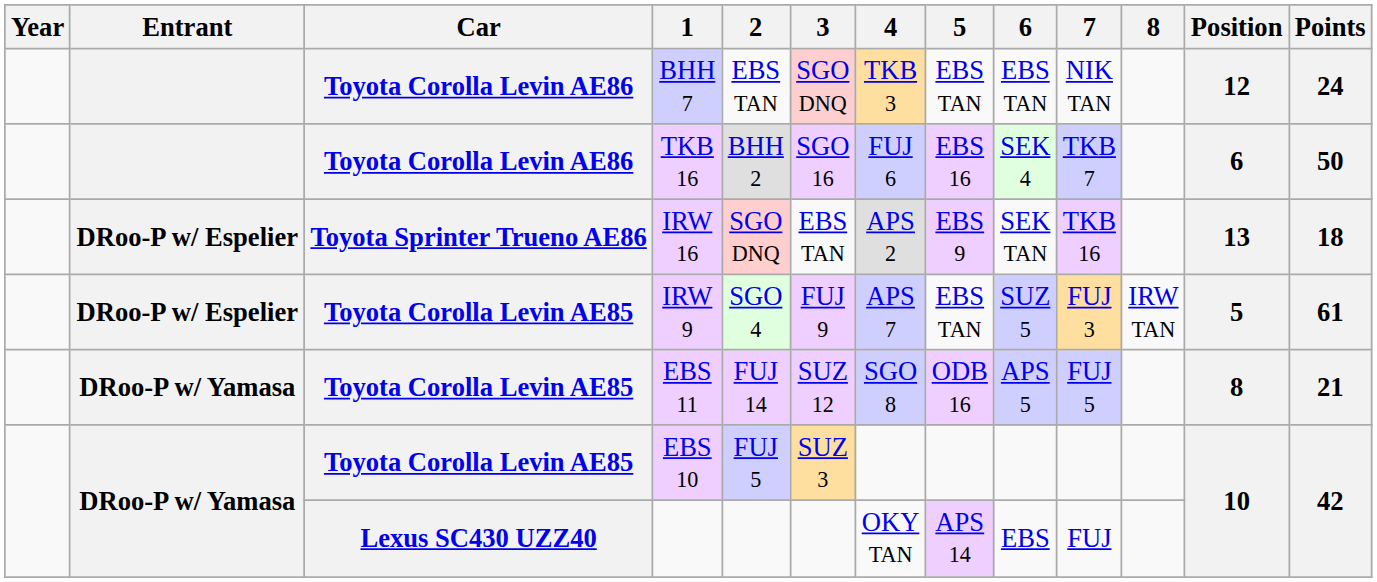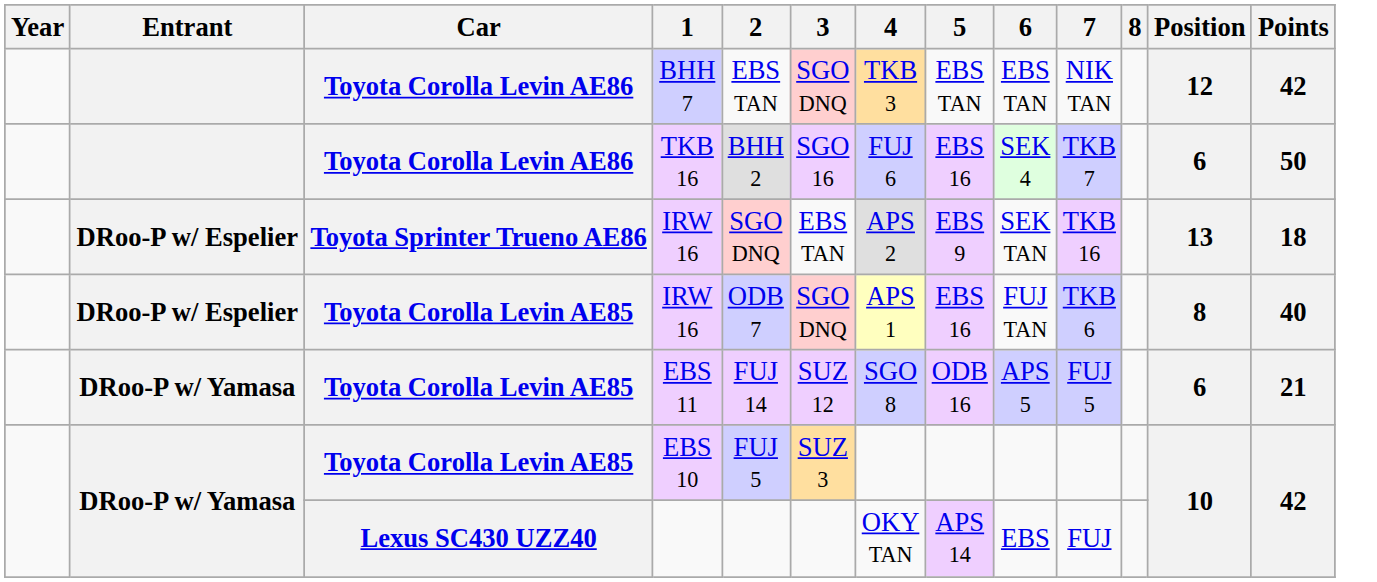 <table class="wikitable" style="text-align:center; font-size:95%">
 <tr>
 <th>Year</th>
 <th>Entrant</th>
 <th>Car</th>
 <th>1</th>
 <th>2</th>
 <th>3</th>
 <th>4</th>
 <th>5</th>
 <th>6</th>
 <th>7</th>
 <th>8</th>
 <th>Position</th>
 <th>Points</th>
 </tr>
 <tr>
 <td></td>
 <th></th>
 <th><a href='#'>Toyota Corolla Levin AE86</a></th>
 <td style="background:#CFCFFF;"><a href='#'>BHH</a><br><small>7</small></td>
 <td><a href='#'>EBS</a><br><small>TAN</small></td>
 <td style="background:#FFCFCF;"><a href='#'>SGO</a><br><small>DNQ</small></td>
 <td style="background:#FFDF9F;"><a href='#'>TKB</a><br><small>3</small></td>
 <td><a href='#'>EBS</a><br><small>TAN</small></td>
 <td><a href='#'>EBS</a><br><small>TAN</small></td>
 <td><a href='#'>NIK</a><br><small>TAN</small></td>
 <td></td>
 <th>12</th>
-<th>24</th>
+<th>42</th>
 </tr>
 <tr>
 <td></td>
 <th></th>
 <th><a href='#'>Toyota Corolla Levin AE86</a></th>
 <td style="background:#EFCFFF;"><a href='#'>TKB</a><br><small>16</small></td>
 <td style="background:#DFDFDF;"><a href='#'>BHH</a><br><small>2</small></td>
 <td style="background:#EFCFFF;"><a href='#'>SGO</a><br><small>16</small></td>
 <td style="background:#CFCFFF;"><a href='#'>FUJ</a><br><small>6</small></td>
 <td style="background:#EFCFFF;"><a href='#'>EBS</a><br><small>16</small></td>
 <td style="background:#DFFFDF;"><a href='#'>SEK</a><br><small>4</small></td>
 <td style="background:#CFCFFF;"><a href='#'>TKB</a><br><small>7</small></td>
 <td></td>
 <th>6</th>
 <th>50</th>
 </tr>
 <tr>
 <td></td>
 <th>DRoo-P w/ Espelier</th>
 <th><a href='#'>Toyota Sprinter Trueno AE86</a></th>
 <td style="background:#EFCFFF;"><a href='#'>IRW</a><br><small>16</small></td>
 <td style="background:#FFCFCF;"><a href='#'>SGO</a><br><small>DNQ</small></td>
 <td><a href='#'>EBS</a><br><small>TAN</small></td>
 <td style="background:#DFDFDF;"><a href='#'>APS</a><br><small>2</small></td>
 <td style="background:#EFCFFF;"><a href='#'>EBS</a><br><small>9</small></td>
 <td><a href='#'>SEK</a><br><small>TAN</small></td>
 <td style="background:#EFCFFF;"><a href='#'>TKB</a><br><small>16</small></td>
 <td></td>
 <th>13</th>
 <th>18</th>
 </tr>
 <tr>
 <td></td>
 <th>DRoo-P w/ Espelier</th>
 <th><a href='#'>Toyota Corolla Levin AE85</a></th>
-<td style="background:#EFCFFF;"><a href='#'>IRW</a><br><small>9</small></td>
-<td style="background:#DFFFDF;"><a href='#'>SGO</a><br><small><span>4</span></small></td>
-<td style="background:#EFCFFF;"><a href='#'>FUJ</a><br><small>9</small></td>
-<td style="background:#CFCFFF;"><a href='#'>APS</a><br><small>7</small></td>
-<td><a href='#'>EBS</a><br><small>TAN</small></td>
-<td style="background:#CFCFFF;"><a href='#'>SUZ</a><br><small><span>5</span></small></td>
-<td style="background:#FFDF9F;"><a href='#'>FUJ</a><br><small><span>3</span></small></td>
-<td><a href='#'>IRW</a><br><small>TAN</small></td>
-<th>5</th>
-<th>61</th>
+<td style="background:#EFCFFF;"><a href='#'>IRW</a><br><small>16</small></td>
+<td style="background:#CFCFFF;"><a href='#'>ODB</a><br><small>7</small></td>
+<td style="background:#FFCFCF;"><a href='#'>SGO</a><br><small>DNQ</small></td>
+<td style="background:#FFFFBF;"><a href='#'>APS</a><br><small>1</small></td>
+<td style="background:#EFCFFF;"><a href='#'>EBS</a><br><small>16</small></td>
+<td><a href='#'>FUJ</a><br><small>TAN</small></td>
+<td style="background:#CFCFFF;"><a href='#'>TKB</a><br><small>6</small></td>
+<td></td>
+<th>8</th>
+<th>40</th>
 </tr>
 <tr>
 <td></td>
 <th>DRoo-P w/ Yamasa</th>
 <th><a href='#'>Toyota Corolla Levin AE85</a></th>
 <td style="background:#EFCFFF;"><a href='#'>EBS</a><br><small>11</small></td>
 <td style="background:#EFCFFF;"><a href='#'>FUJ</a><br><small>14</small></td>
 <td style="background:#EFCFFF;"><a href='#'>SUZ</a><br><small><span>12</span></small></td>
 <td style="background:#CFCFFF;"><a href='#'>SGO</a><br><small>8</small></td>
 <td style="background:#EFCFFF;"><a href='#'>ODB</a><br><small>16</small></td>
 <td style="background:#CFCFFF;"><a href='#'>APS</a><br><small><span>5</span></small></td>
 <td style="background:#CFCFFF;"><a href='#'>FUJ</a><br><small>5</small></td>
 <td></td>
-<th>8</th>
+<th>6</th>
 <th>21</th>
 </tr>
 <tr>
 <td rowspan="2"></td>
 <th rowspan="2">DRoo-P w/ Yamasa</th>
 <th><a href='#'>Toyota Corolla Levin AE85</a></th>
 <td style="background:#EFCFFF;"><a href='#'>EBS</a><br><small>10</small></td>
 <td style="background:#CFCFFF;"><a href='#'>FUJ</a><br><small>5</small></td>
 <td style="background:#FFDF9F;"><a href='#'>SUZ</a><br><small><span>3</span></small></td>
 <td></td>
 <td></td>
 <td></td>
 <td></td>
 <td></td>
 <th rowspan="2">10</th>
 <th rowspan="2">42</th>
 </tr>
 <tr>
 <th><a href='#'>Lexus SC430 UZZ40</a></th>
 <td></td>
 <td></td>
 <td></td>
 <td><a href='#'>OKY</a><br><small>TAN</small></td>
 <td style="background:#EFCFFF;"><a href='#'>APS</a><br><small>14</small></td>
 <td><a href='#'>EBS</a><br><small></small></td>
 <td><a href='#'>FUJ</a><br><small></small></td>
 <td></td>
 </tr>
 </table>
